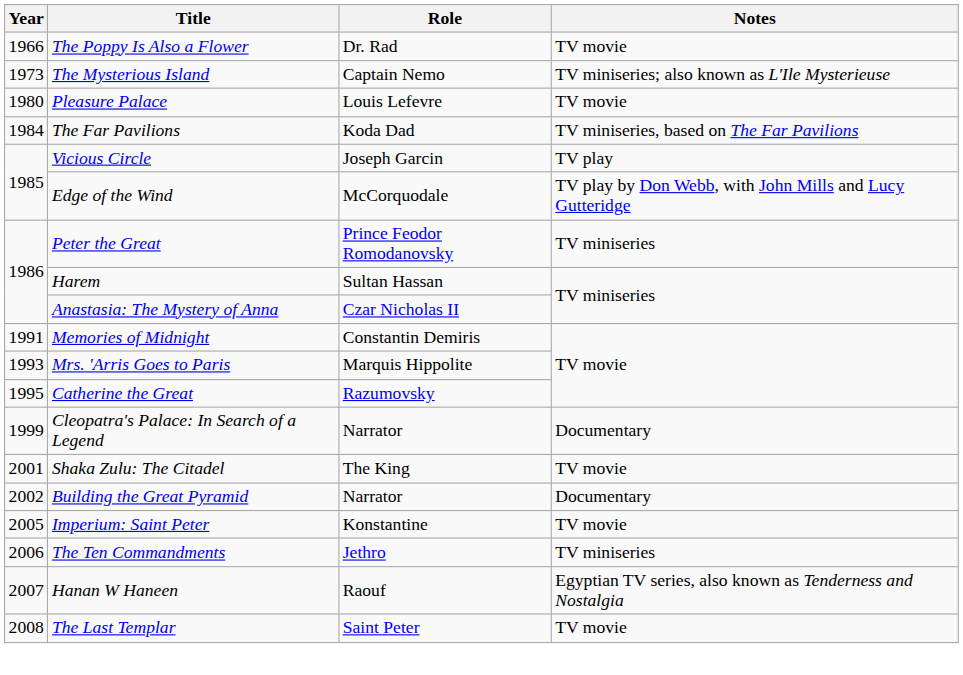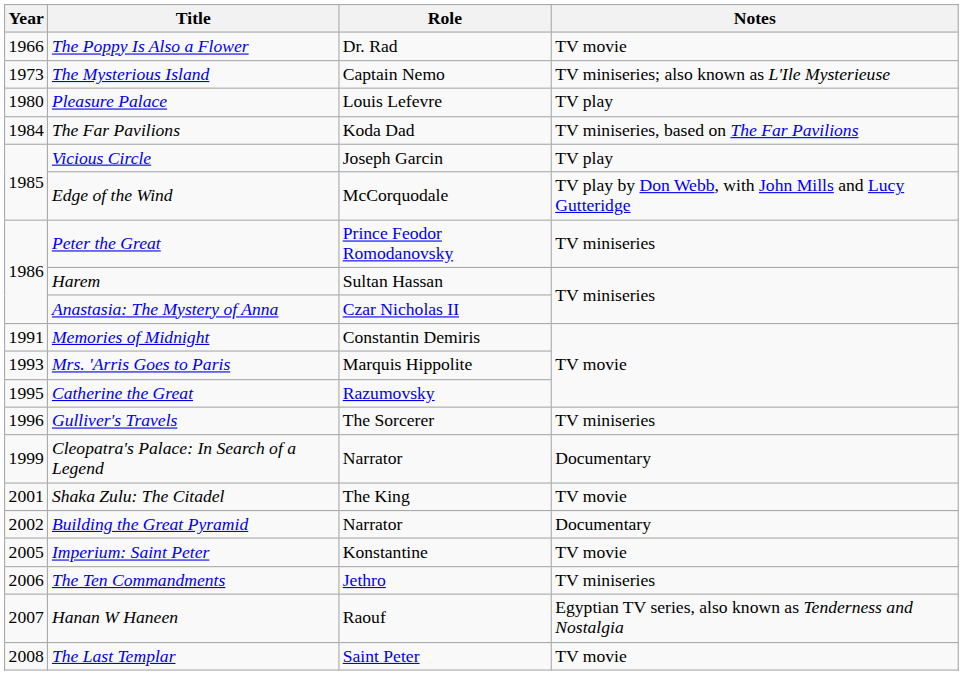 <table class="wikitable sortable">
 <tr>
 <th>Year</th>
 <th>Title</th>
 <th>Role</th>
 <th class="unsortable">Notes</th>
 </tr>
 <tr>
 <td>1966</td>
 <td><em><a href='#'>The Poppy Is Also a Flower</a></em></td>
 <td>Dr. Rad</td>
 <td>TV movie</td>
 </tr>
 <tr>
 <td>1973</td>
 <td><em><a href='#'>The Mysterious Island</a></em></td>
 <td>Captain Nemo</td>
 <td>TV miniseries; also known as <em>L'Ile Mysterieuse</em></td>
 </tr>
 <tr>
 <td>1980</td>
 <td><em><a href='#'>Pleasure Palace</a></em></td>
 <td>Louis Lefevre</td>
-<td>TV movie</td>
+<td>TV play</td>
 </tr>
 <tr>
 <td>1984</td>
 <td><em>The Far Pavilions</em></td>
 <td>Koda Dad</td>
 <td>TV miniseries, based on <em><a href='#'>The Far Pavilions</a></em></td>
 </tr>
 <tr>
 <td rowspan=2>1985</td>
 <td><em><a href='#'>Vicious Circle</a></em></td>
 <td>Joseph Garcin</td>
 <td>TV play</td>
 </tr>
 <tr>
 <td><em>Edge of the Wind</em></td>
 <td>McCorquodale</td>
 <td>TV play by <a href='#'>Don Webb</a>, with <a href='#'>John Mills</a> and <a href='#'>Lucy Gutteridge</a></td>
 </tr>
 <tr>
 <td rowspan=3>1986</td>
 <td><em><a href='#'>Peter the Great</a></em></td>
 <td><a href='#'>Prince Feodor Romodanovsky</a></td>
 <td>TV miniseries</td>
 </tr>
 <tr>
 <td><em>Harem</em></td>
 <td>Sultan Hassan</td>
 <td rowspan="2">TV miniseries</td>
 </tr>
 <tr>
 <td><em><a href='#'>Anastasia: The Mystery of Anna</a></em></td>
 <td><a href='#'>Czar Nicholas II</a></td>
 </tr>
 <tr>
 <td>1991</td>
 <td><em><a href='#'>Memories of Midnight</a></em></td>
 <td>Constantin Demiris</td>
 <td rowspan="3">TV movie</td>
 </tr>
 <tr>
 <td>1993</td>
 <td><em><a href='#'>Mrs. 'Arris Goes to Paris</a></em></td>
 <td>Marquis Hippolite</td>
 </tr>
 <tr>
 <td>1995</td>
 <td><em><a href='#'>Catherine the Great</a></em></td>
 <td><a href='#'>Razumovsky</a></td>
 </tr>
 <tr>
+<td>1996</td>
+<td><em><a href='#'>Gulliver's Travels</a></em></td>
+<td>The Sorcerer</td>
+<td>TV miniseries</td>
+</tr>
+<tr>
 <td>1999</td>
 <td><em>Cleopatra's Palace: In Search of a Legend</em></td>
 <td>Narrator</td>
 <td>Documentary</td>
 </tr>
 <tr>
 <td>2001</td>
 <td><em>Shaka Zulu: The Citadel</em></td>
 <td>The King</td>
 <td>TV movie</td>
 </tr>
 <tr>
 <td>2002</td>
 <td><em><a href='#'>Building the Great Pyramid</a></em></td>
 <td>Narrator</td>
 <td>Documentary</td>
 </tr>
 <tr>
 <td>2005</td>
 <td><em><a href='#'>Imperium: Saint Peter</a></em></td>
 <td>Konstantine</td>
 <td>TV movie</td>
 </tr>
 <tr>
 <td>2006</td>
 <td><em><a href='#'>The Ten Commandments</a></em></td>
 <td><a href='#'>Jethro</a></td>
 <td>TV miniseries</td>
 </tr>
 <tr Prince -painter 'Canon'>
 <td>2007</td>
 <td><em>Hanan W Haneen</em></td>
 <td>Raouf</td>
 <td>Egyptian TV series, also known as <em>Tenderness and Nostalgia</em></td>
 </tr>
 <tr>
 <td>2008</td>
 <td><em><a href='#'>The Last Templar</a></em></td>
 <td><a href='#'>Saint Peter</a></td>
 <td>TV movie</td>
 </tr>
 </table>
